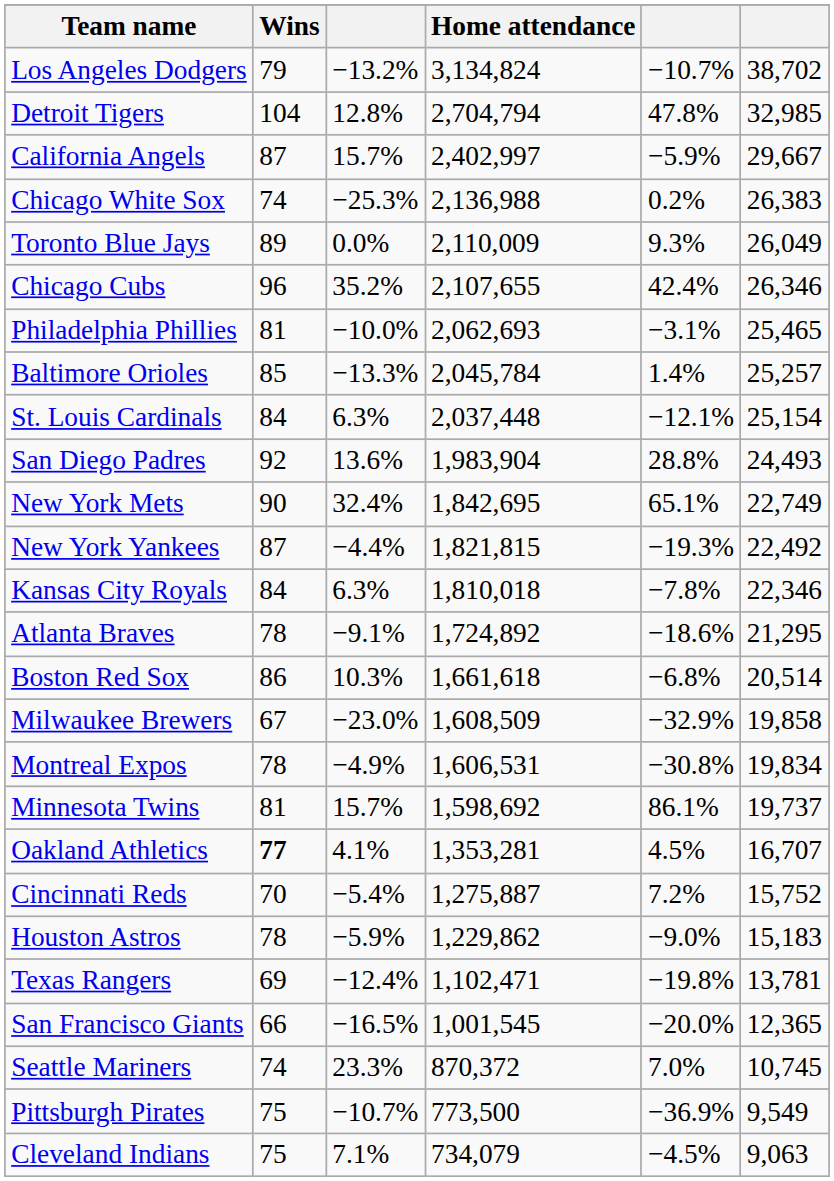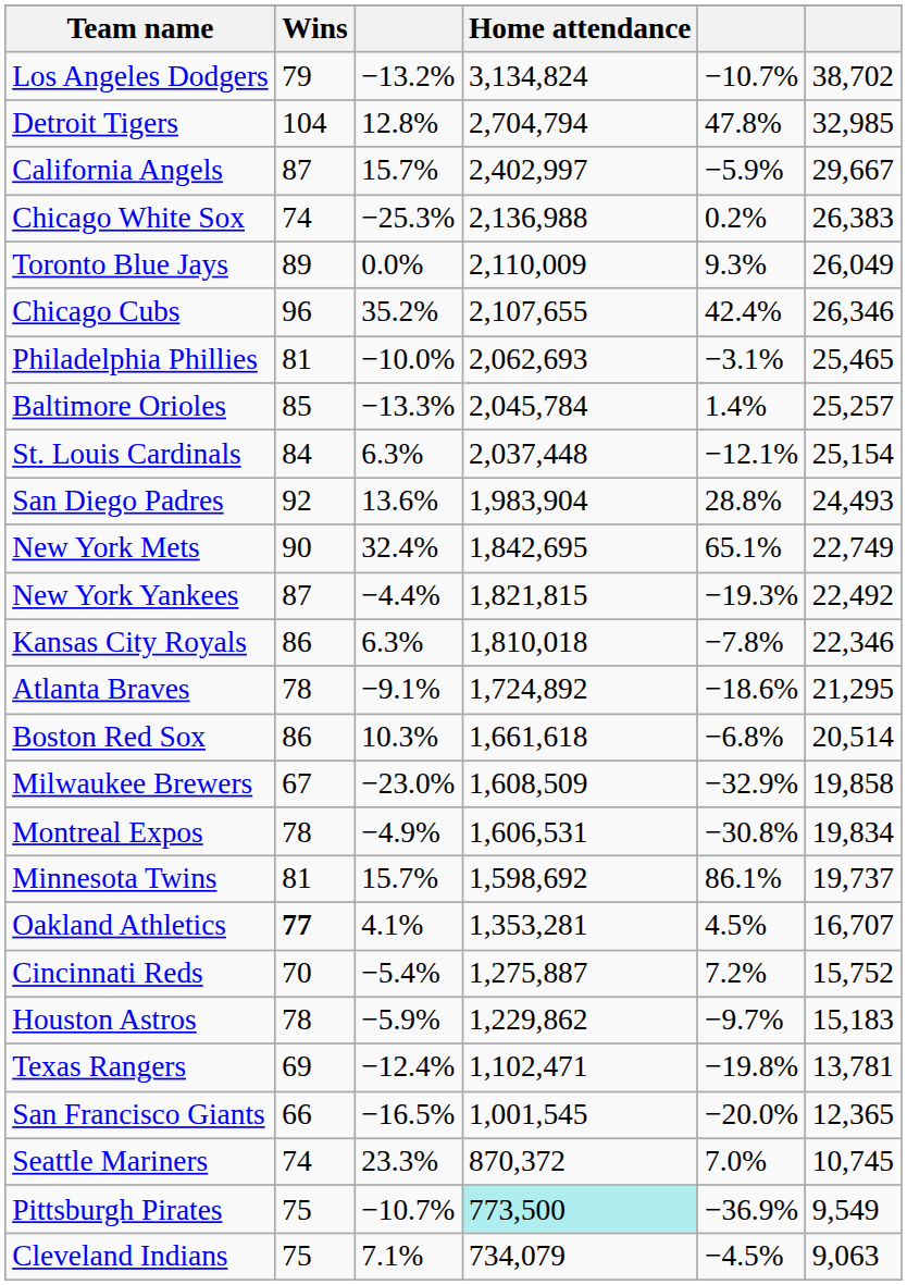 <table class="wikitable sortable">
 <tr style="text-align:center; font-size:larger;">
 </tr>
 <tr>
 <th>Team name</th>
 <th>Wins</th>
 <th></th>
 <th>Home attendance</th>
 <th></th>
 <th></th>
 </tr>
 <tr>
 <td><a href='#'>Los Angeles Dodgers</a></td>
 <td>79</td>
 <td>−13.2%</td>
 <td>3,134,824</td>
 <td>−10.7%</td>
 <td>38,702</td>
 </tr>
 <tr>
 <td><a href='#'>Detroit Tigers</a></td>
 <td>104</td>
 <td>12.8%</td>
 <td>2,704,794</td>
 <td>47.8%</td>
 <td>32,985</td>
 </tr>
 <tr>
 <td><a href='#'>California Angels</a></td>
 <td>87</td>
 <td>15.7%</td>
 <td>2,402,997</td>
 <td>−5.9%</td>
 <td>29,667</td>
 </tr>
 <tr>
 <td><a href='#'>Chicago White Sox</a></td>
 <td>74</td>
 <td>−25.3%</td>
 <td>2,136,988</td>
 <td>0.2%</td>
 <td>26,383</td>
 </tr>
 <tr>
 <td><a href='#'>Toronto Blue Jays</a></td>
 <td>89</td>
 <td>0.0%</td>
 <td>2,110,009</td>
 <td>9.3%</td>
 <td>26,049</td>
 </tr>
 <tr>
 <td><a href='#'>Chicago Cubs</a></td>
 <td>96</td>
 <td>35.2%</td>
 <td>2,107,655</td>
 <td>42.4%</td>
 <td>26,346</td>
 </tr>
 <tr>
 <td><a href='#'>Philadelphia Phillies</a></td>
 <td>81</td>
 <td>−10.0%</td>
 <td>2,062,693</td>
 <td>−3.1%</td>
 <td>25,465</td>
 </tr>
 <tr>
 <td><a href='#'>Baltimore Orioles</a></td>
 <td>85</td>
 <td>−13.3%</td>
 <td>2,045,784</td>
 <td>1.4%</td>
 <td>25,257</td>
 </tr>
 <tr>
 <td><a href='#'>St. Louis Cardinals</a></td>
 <td>84</td>
 <td>6.3%</td>
 <td>2,037,448</td>
 <td>−12.1%</td>
 <td>25,154</td>
 </tr>
 <tr>
 <td><a href='#'>San Diego Padres</a></td>
 <td>92</td>
 <td>13.6%</td>
 <td>1,983,904</td>
 <td>28.8%</td>
 <td>24,493</td>
 </tr>
 <tr>
 <td><a href='#'>New York Mets</a></td>
 <td>90</td>
 <td>32.4%</td>
 <td>1,842,695</td>
 <td>65.1%</td>
 <td>22,749</td>
 </tr>
 <tr>
 <td><a href='#'>New York Yankees</a></td>
 <td>87</td>
 <td>−4.4%</td>
 <td>1,821,815</td>
 <td>−19.3%</td>
 <td>22,492</td>
 </tr>
 <tr>
 <td><a href='#'>Kansas City Royals</a></td>
-<td>84</td>
+<td>86</td>
 <td>6.3%</td>
 <td>1,810,018</td>
 <td>−7.8%</td>
 <td>22,346</td>
 </tr>
 <tr>
 <td><a href='#'>Atlanta Braves</a></td>
 <td>78</td>
 <td>−9.1%</td>
 <td>1,724,892</td>
 <td>−18.6%</td>
 <td>21,295</td>
 </tr>
 <tr>
 <td><a href='#'>Boston Red Sox</a></td>
 <td>86</td>
 <td>10.3%</td>
 <td>1,661,618</td>
 <td>−6.8%</td>
 <td>20,514</td>
 </tr>
 <tr>
 <td><a href='#'>Milwaukee Brewers</a></td>
 <td>67</td>
 <td>−23.0%</td>
 <td>1,608,509</td>
 <td>−32.9%</td>
 <td>19,858</td>
 </tr>
 <tr>
 <td><a href='#'>Montreal Expos</a></td>
 <td>78</td>
 <td>−4.9%</td>
 <td>1,606,531</td>
 <td>−30.8%</td>
 <td>19,834</td>
 </tr>
 <tr>
 <td><a href='#'>Minnesota Twins</a></td>
 <td>81</td>
 <td>15.7%</td>
 <td>1,598,692</td>
 <td>86.1%</td>
 <td>19,737</td>
 </tr>
 <tr>
 <td><a href='#'>Oakland Athletics</a></td>
 <td><strong>77</strong></td>
 <td>4.1%</td>
 <td>1,353,281</td>
 <td>4.5%</td>
 <td>16,707</td>
 </tr>
 <tr>
 <td><a href='#'>Cincinnati Reds</a></td>
 <td>70</td>
 <td>−5.4%</td>
 <td>1,275,887</td>
 <td>7.2%</td>
 <td>15,752</td>
 </tr>
 <tr>
 <td><a href='#'>Houston Astros</a></td>
 <td>78</td>
 <td>−5.9%</td>
 <td>1,229,862</td>
-<td>−9.0%</td>
+<td>−9.7%</td>
 <td>15,183</td>
 </tr>
 <tr>
 <td><a href='#'>Texas Rangers</a></td>
 <td>69</td>
 <td>−12.4%</td>
 <td>1,102,471</td>
 <td>−19.8%</td>
 <td>13,781</td>
 </tr>
 <tr>
 <td><a href='#'>San Francisco Giants</a></td>
 <td>66</td>
 <td>−16.5%</td>
 <td>1,001,545</td>
 <td>−20.0%</td>
 <td>12,365</td>
 </tr>
 <tr>
 <td><a href='#'>Seattle Mariners</a></td>
 <td>74</td>
 <td>23.3%</td>
 <td>870,372</td>
 <td>7.0%</td>
 <td>10,745</td>
 </tr>
 <tr>
 <td><a href='#'>Pittsburgh Pirates</a></td>
 <td>75</td>
 <td>−10.7%</td>
-<td>773,500</td>
+<td style="background: paleturquoise;">773,500</td>
 <td>−36.9%</td>
 <td>9,549</td>
 </tr>
 <tr>
 <td><a href='#'>Cleveland Indians</a></td>
 <td>75</td>
 <td>7.1%</td>
 <td>734,079</td>
 <td>−4.5%</td>
 <td>9,063</td>
 </tr>
 </table>
